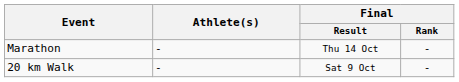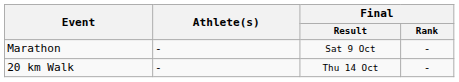 <table class=wikitable style="font-size:90%">
 <tr>
 <th rowspan="2" width=150>Event</th>
 <th rowspan="2" width=150>Athlete(s)</th>
 <th colspan="2" width=150>Final</th>
 </tr>
 <tr>
 <th style="line-height:1em" width=100><small>Result</small></th>
 <th style="line-height:1em" width=50><small>Rank</small></th>
 </tr>
 <tr>
 <td>Marathon</td>
 <td>-</td>
-<td align="center"><small>Thu 14 Oct</small></td>
+<td align="center"><small>Sat 9 Oct</small></td>
 <td align="center">-</td>
 </tr>
 <tr>
 <td>20 km Walk</td>
 <td>-</td>
-<td align="center"><small>Sat 9 Oct</small></td>
+<td align="center"><small>Thu 14 Oct</small></td>
 <td align="center">-</td>
 </tr>
 </table>
